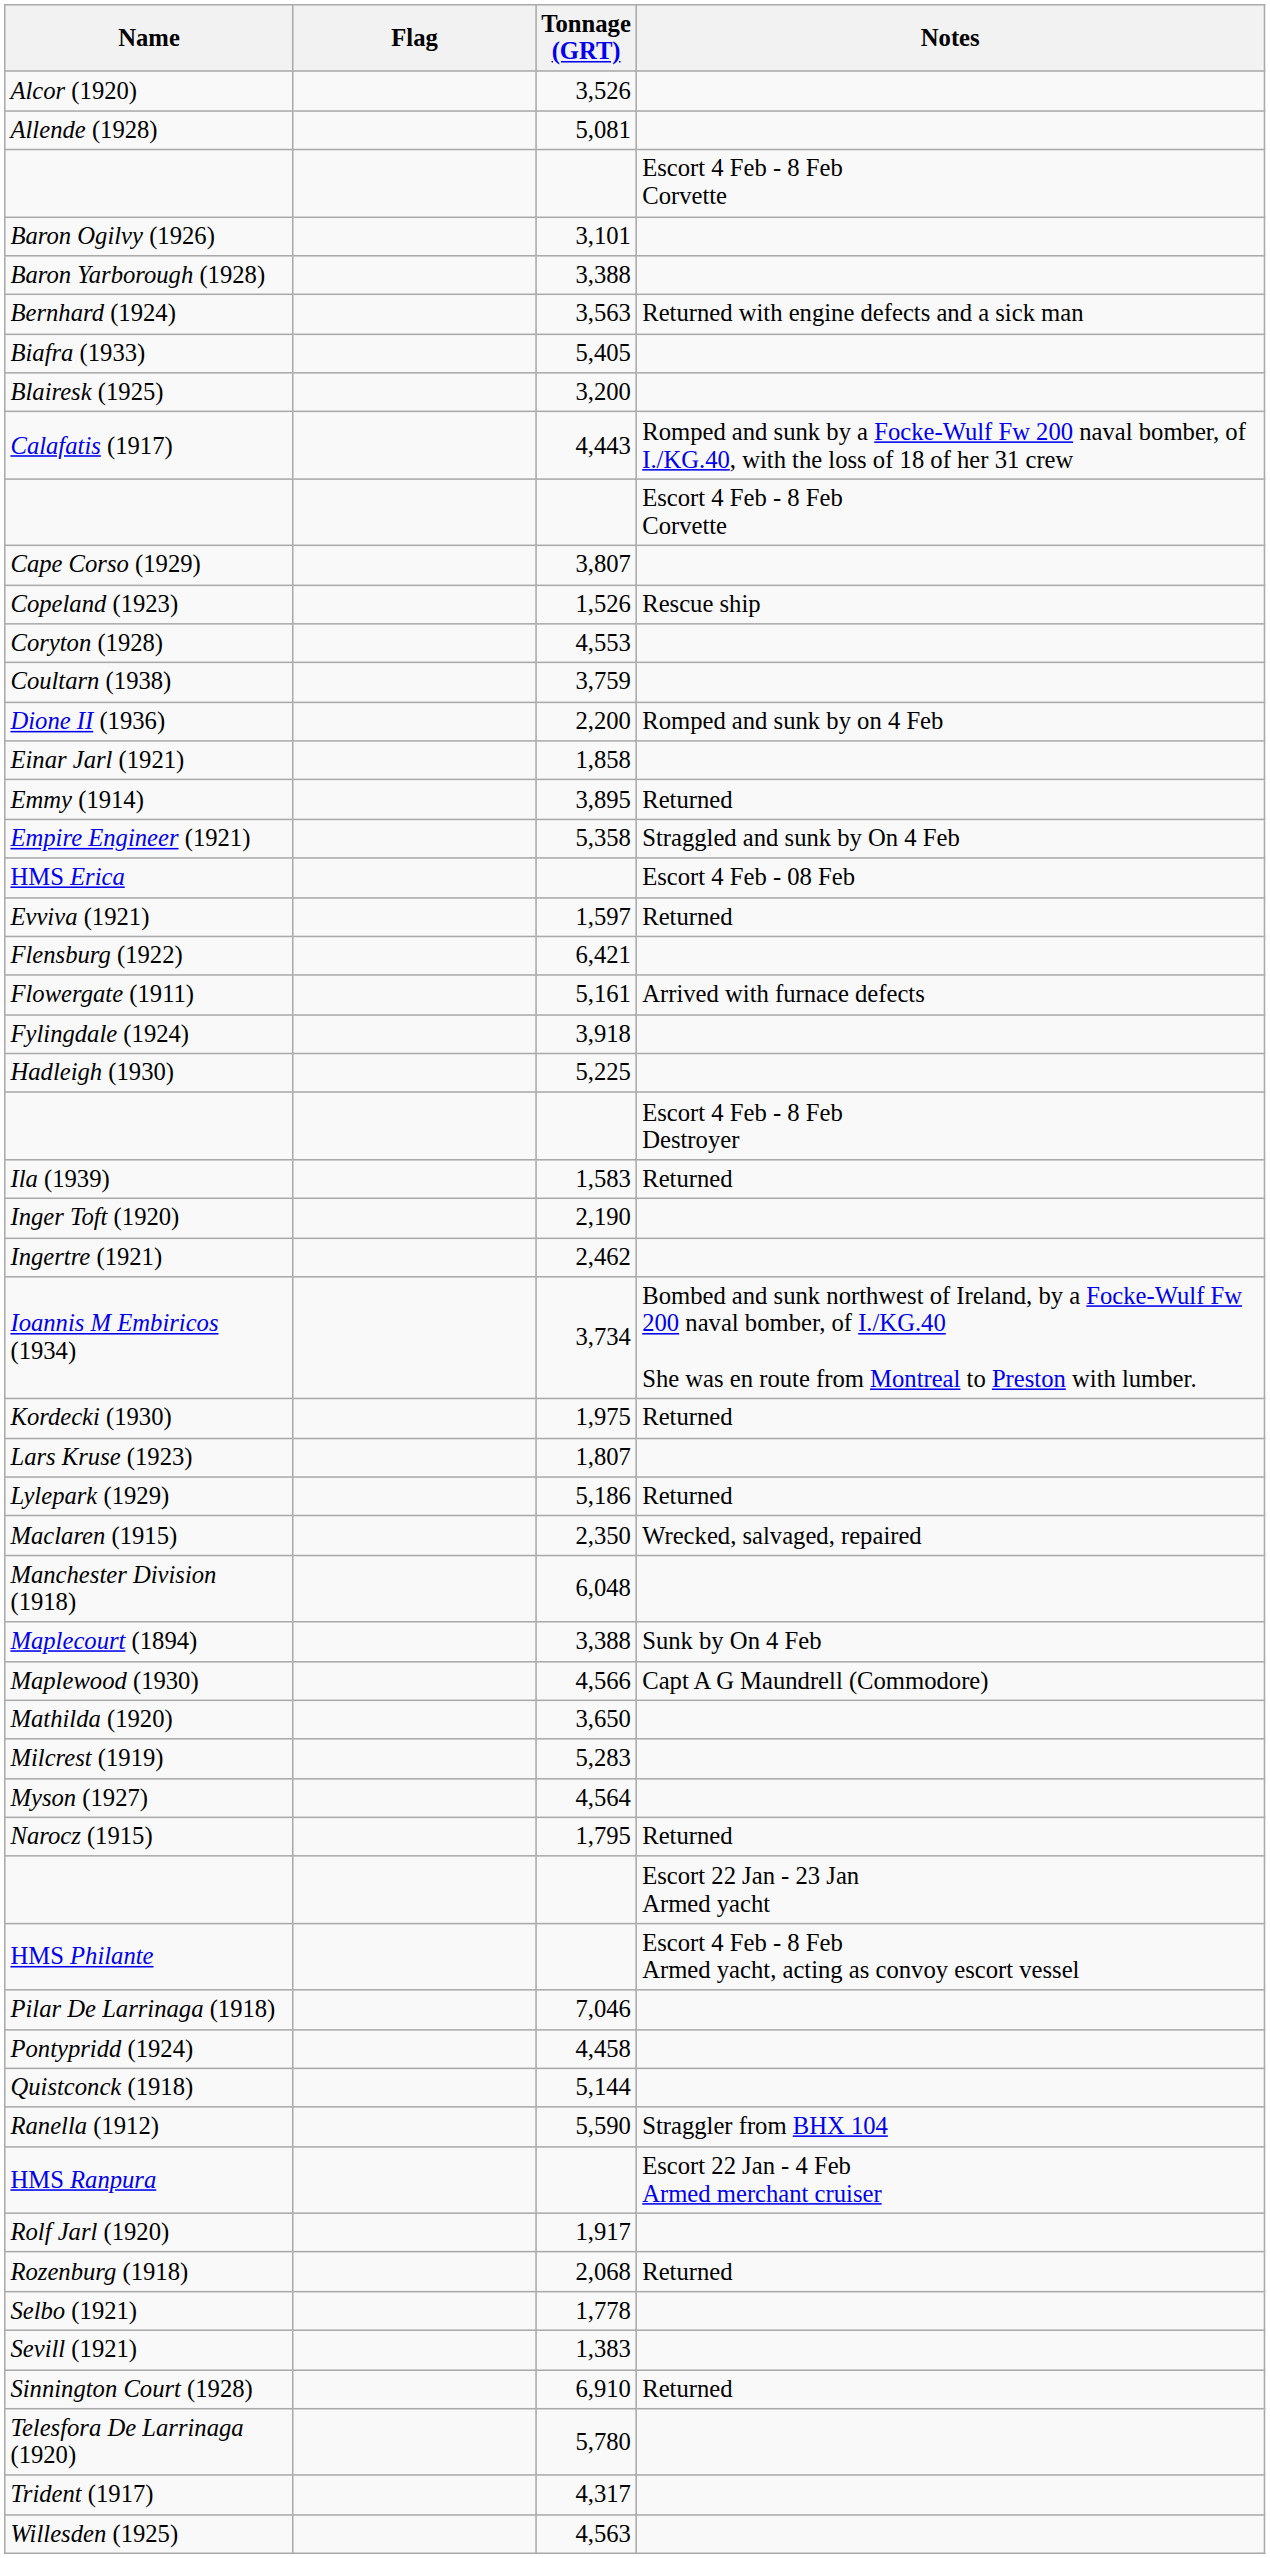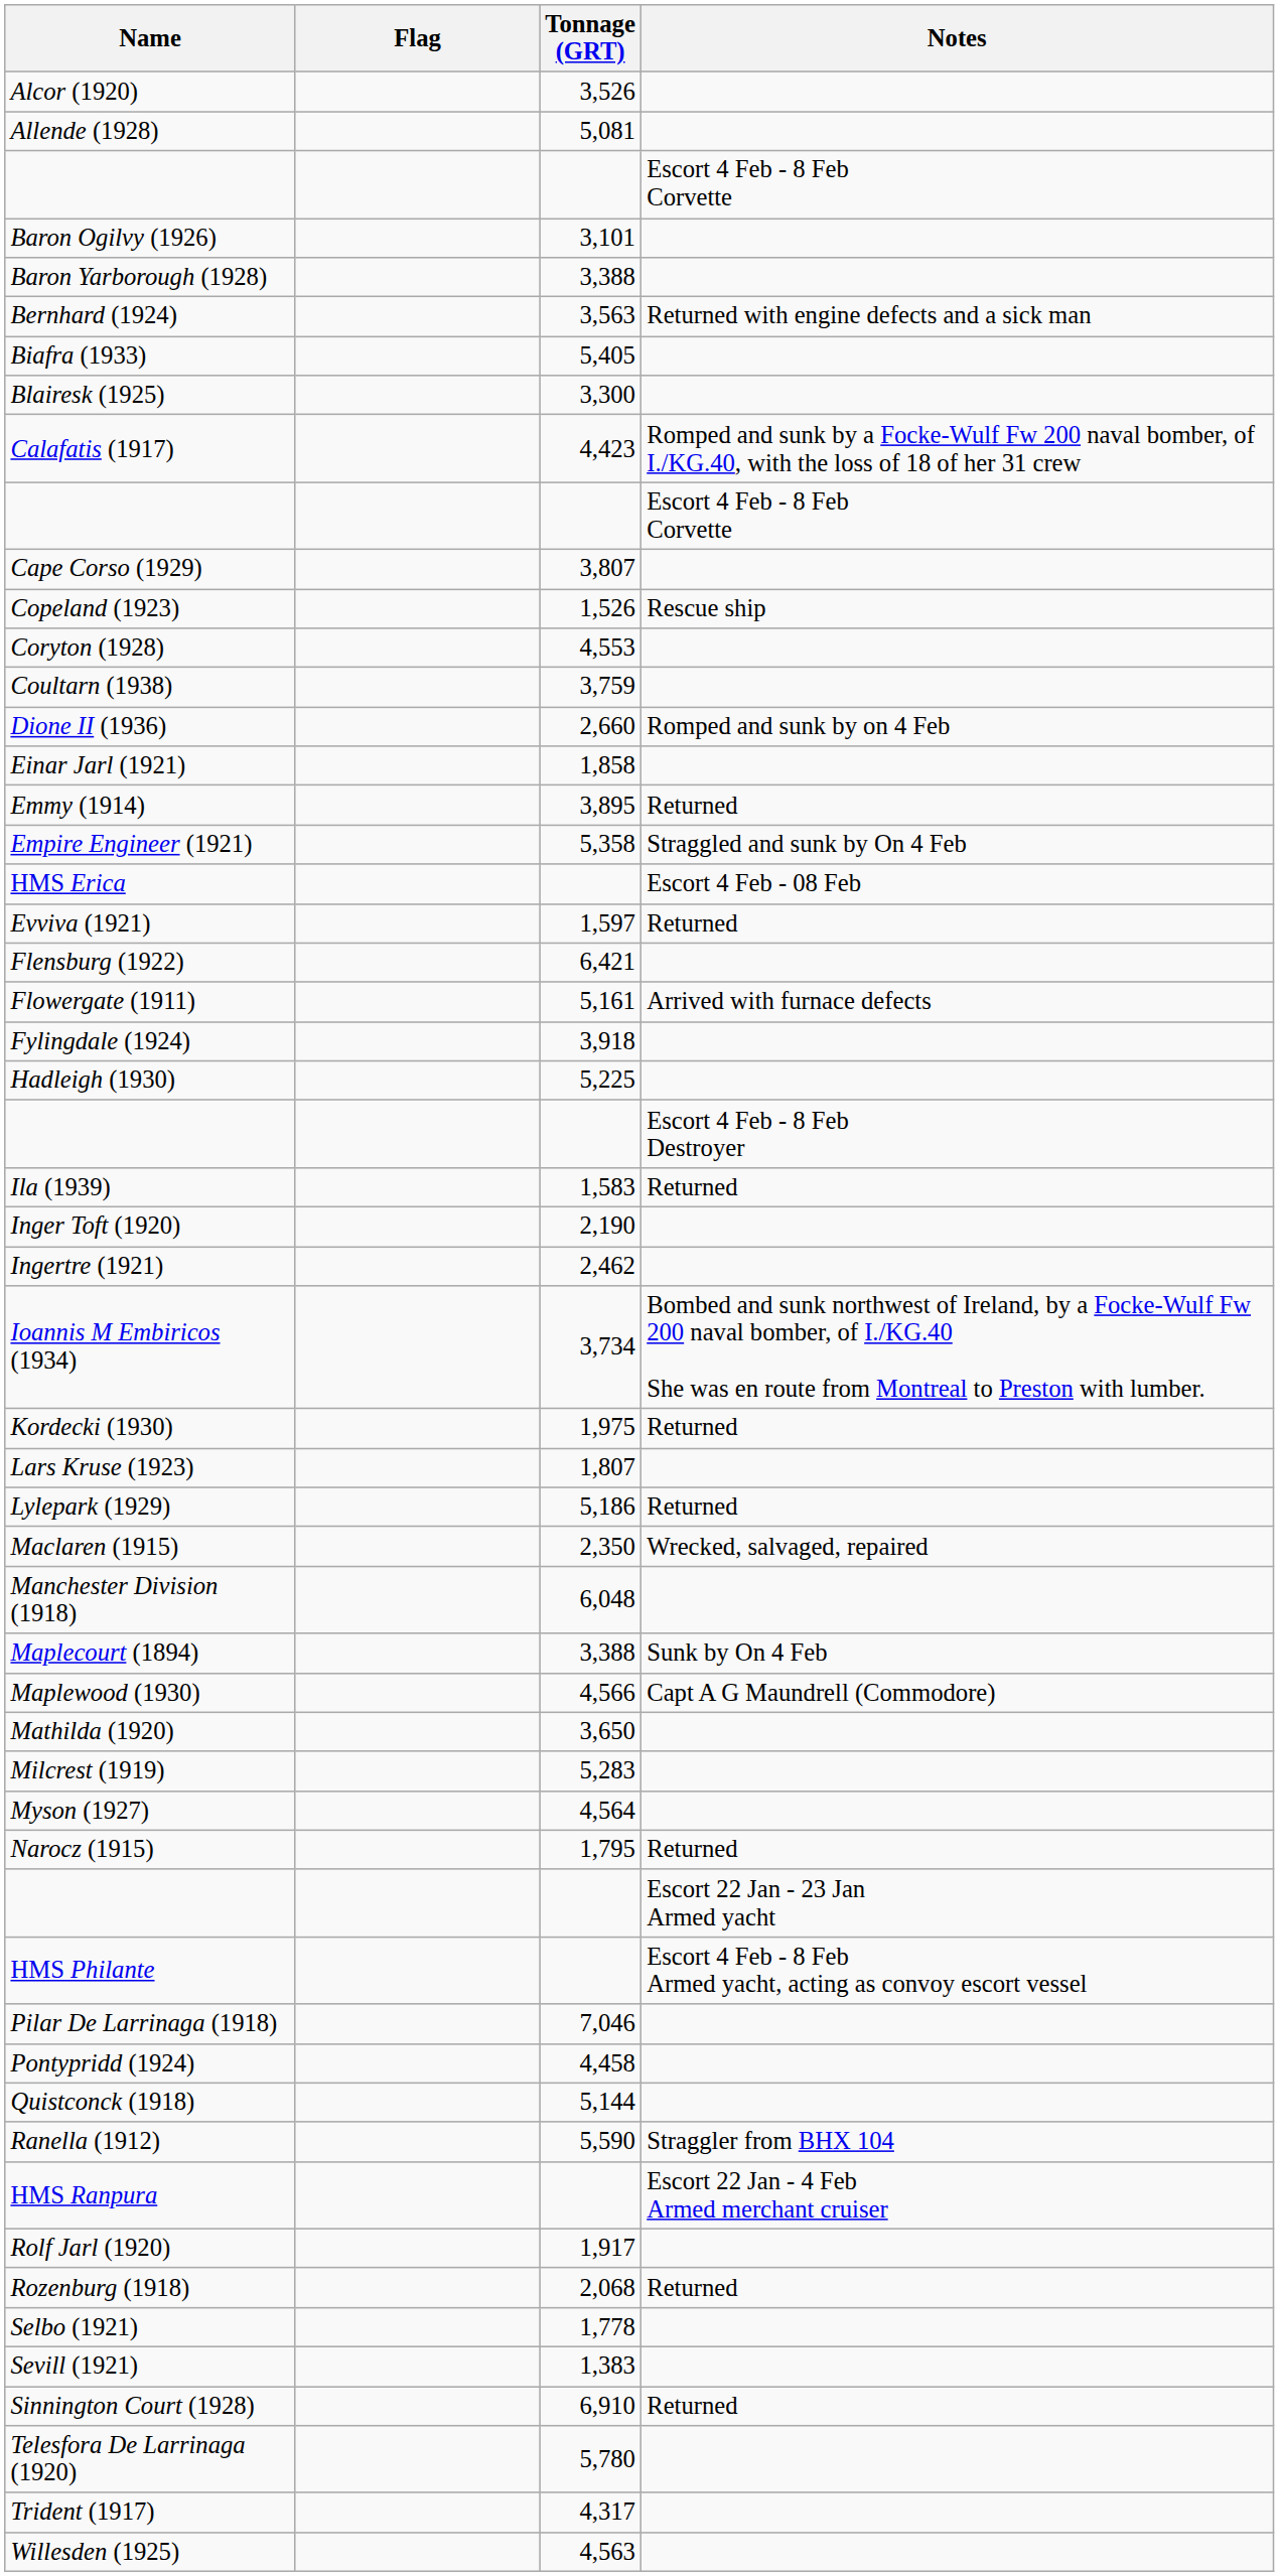 <table class="wikitable sortable">
 <tr>
 <th scope="col" width="180px">Name</th>
 <th scope="col" width="150px">Flag</th>
 <th scope="col" width="30px">Tonnage <a href='#'>(GRT)</a></th>
 <th scope="col" width="400px">Notes</th>
 </tr>
 <tr>
 <td align="left"><em>Alcor</em> (1920)</td>
 <td align="left"></td>
 <td align="right">3,526</td>
 <td align="left"></td>
 </tr>
 <tr>
 <td align="left"><em>Allende</em> (1928)</td>
 <td align="left"></td>
 <td align="right">5,081</td>
 <td align="left"></td>
 </tr>
 <tr>
 <td align="left"></td>
 <td align="left"></td>
 <td align="right"></td>
 <td align="left">Escort 4 Feb - 8 Feb<br>Corvette</td>
 </tr>
 <tr>
 <td align="left"><em>Baron Ogilvy</em> (1926)</td>
 <td align="left"></td>
 <td align="right">3,101</td>
 <td align="left"></td>
 </tr>
 <tr>
 <td align="left"><em>Baron Yarborough</em> (1928)</td>
 <td align="left"></td>
 <td align="right">3,388</td>
 <td align="left"></td>
 </tr>
 <tr>
 <td align="left"><em>Bernhard</em> (1924)</td>
 <td align="left"></td>
 <td align="right">3,563</td>
 <td align="left">Returned with engine defects and a sick man</td>
 </tr>
 <tr>
 <td align="left"><em>Biafra</em> (1933)</td>
 <td align="left"></td>
 <td align="right">5,405</td>
 <td align="left"></td>
 </tr>
 <tr>
 <td align="left"><em>Blairesk</em> (1925)</td>
 <td align="left"></td>
-<td align="right">3,200</td>
+<td align="right">3,300</td>
 <td align="left"></td>
 </tr>
 <tr>
 <td align="left"><em><a href='#'>Calafatis</a></em> (1917)</td>
 <td align="left"></td>
-<td align="right">4,443</td>
+<td align="right">4,423</td>
 <td align="left">Romped and sunk by a <a href='#'>Focke-Wulf Fw 200</a> naval bomber, of <a href='#'>I./KG.40</a>, with the loss of 18 of her 31 crew</td>
 </tr>
 <tr>
 <td align="left"></td>
 <td align="left"></td>
 <td align="right"></td>
 <td align="left">Escort 4 Feb - 8 Feb<br>Corvette</td>
 </tr>
 <tr>
 <td align="left"><em>Cape Corso</em> (1929)</td>
 <td align="left"></td>
 <td align="right">3,807</td>
 <td align="left"></td>
 </tr>
 <tr>
 <td align="left"><em>Copeland</em> (1923)</td>
 <td align="left"></td>
 <td align="right">1,526</td>
 <td align="left">Rescue ship</td>
 </tr>
 <tr>
 <td align="left"><em>Coryton</em> (1928)</td>
 <td align="left"></td>
 <td align="right">4,553</td>
 <td align="left"></td>
 </tr>
 <tr>
 <td align="left"><em>Coultarn</em> (1938)</td>
 <td align="left"></td>
 <td align="right">3,759</td>
 <td align="left"></td>
 </tr>
 <tr>
 <td align="left"><em><a href='#'>Dione II</a></em> (1936)</td>
 <td align="left"></td>
-<td align="right">2,200</td>
+<td align="right">2,660</td>
 <td align="left">Romped and sunk by  on 4 Feb</td>
 </tr>
 <tr>
 <td align="left"><em>Einar Jarl</em> (1921)</td>
 <td align="left"></td>
 <td align="right">1,858</td>
 <td align="left"></td>
 </tr>
 <tr>
 <td align="left"><em>Emmy</em> (1914)</td>
 <td align="left"></td>
 <td align="right">3,895</td>
 <td align="left">Returned</td>
 </tr>
 <tr>
 <td align="left"><em><a href='#'>Empire Engineer</a></em> (1921)</td>
 <td align="left"></td>
 <td align="right">5,358</td>
 <td align="left">Straggled and sunk by  On 4 Feb</td>
 </tr>
 <tr>
 <td align="left"><a href='#'>HMS <em>Erica</em></a></td>
 <td align="left"></td>
 <td align="right"></td>
 <td align="left">Escort 4 Feb - 08 Feb</td>
 </tr>
 <tr>
 <td align="left"><em>Evviva</em> (1921)</td>
 <td align="left"></td>
 <td align="right">1,597</td>
 <td align="left">Returned</td>
 </tr>
 <tr>
 <td align="left"><em>Flensburg</em> (1922)</td>
 <td align="left"></td>
 <td align="right">6,421</td>
 <td align="left"></td>
 </tr>
 <tr>
 <td align="left"><em>Flowergate</em> (1911)</td>
 <td align="left"></td>
 <td align="right">5,161</td>
 <td align="left">Arrived with furnace defects</td>
 </tr>
 <tr>
 <td align="left"><em>Fylingdale</em> (1924)</td>
 <td align="left"></td>
 <td align="right">3,918</td>
 <td align="left"></td>
 </tr>
 <tr>
 <td align="left"><em>Hadleigh</em> (1930)</td>
 <td align="left"></td>
 <td align="right">5,225</td>
 <td align="left"></td>
 </tr>
 <tr>
 <td align="left"></td>
 <td align="left"></td>
 <td align="right"></td>
 <td align="left">Escort 4 Feb - 8 Feb<br>Destroyer</td>
 </tr>
 <tr>
 <td align="left"><em>Ila</em> (1939)</td>
 <td align="left"></td>
 <td align="right">1,583</td>
 <td align="left">Returned</td>
 </tr>
 <tr>
 <td align="left"><em>Inger Toft</em> (1920)</td>
 <td align="left"></td>
 <td align="right">2,190</td>
 <td align="left"></td>
 </tr>
 <tr>
 <td align="left"><em>Ingertre</em> (1921)</td>
 <td align="left"></td>
 <td align="right">2,462</td>
 <td align="left"></td>
 </tr>
 <tr>
 <td align="left"><em><a href='#'>Ioannis M Embiricos</a></em> (1934)</td>
 <td align="left"></td>
 <td align="right">3,734</td>
 <td align="left">Bombed and sunk northwest of Ireland, by a <a href='#'>Focke-Wulf Fw 200</a> naval bomber, of <a href='#'>I./KG.40</a><br><br>She was en route from <a href='#'>Montreal</a> to <a href='#'>Preston</a> with lumber.</td>
 </tr>
 <tr>
 <td align="left"><em>Kordecki</em> (1930)</td>
 <td align="left"></td>
 <td align="right">1,975</td>
 <td align="left">Returned</td>
 </tr>
 <tr>
 <td align="left"><em>Lars Kruse</em> (1923)</td>
 <td align="left"></td>
 <td align="right">1,807</td>
 <td align="left"></td>
 </tr>
 <tr>
 <td align="left"><em>Lylepark</em> (1929)</td>
 <td align="left"></td>
 <td align="right">5,186</td>
 <td align="left">Returned</td>
 </tr>
 <tr>
 <td align="left"><em>Maclaren</em> (1915)</td>
 <td align="left"></td>
 <td align="right">2,350</td>
 <td align="left">Wrecked, salvaged, repaired</td>
 </tr>
 <tr>
 <td align="left"><em>Manchester Division</em> (1918)</td>
 <td align="left"></td>
 <td align="right">6,048</td>
 <td align="left"></td>
 </tr>
 <tr>
 <td align="left"><em><a href='#'>Maplecourt</a></em> (1894)</td>
 <td align="left"></td>
 <td align="right">3,388</td>
 <td align="left">Sunk by  On 4 Feb</td>
 </tr>
 <tr>
 <td align="left"><em>Maplewood</em> (1930)</td>
 <td align="left"></td>
 <td align="right">4,566</td>
 <td align="left">Capt A G Maundrell (Commodore)</td>
 </tr>
 <tr>
 <td align="left"><em>Mathilda</em> (1920)</td>
 <td align="left"></td>
 <td align="right">3,650</td>
 <td align="left"></td>
 </tr>
 <tr>
 <td align="left"><em>Milcrest</em> (1919)</td>
 <td align="left"></td>
 <td align="right">5,283</td>
 <td align="left"></td>
 </tr>
 <tr>
 <td align="left"><em>Myson</em> (1927)</td>
 <td align="left"></td>
 <td align="right">4,564</td>
 <td align="left"></td>
 </tr>
 <tr>
 <td align="left"><em>Narocz</em> (1915)</td>
 <td align="left"></td>
 <td align="right">1,795</td>
 <td align="left">Returned</td>
 </tr>
 <tr>
 <td align="left"></td>
 <td align="left"></td>
 <td align="right"></td>
 <td align="left">Escort 22 Jan - 23 Jan<br>Armed yacht</td>
 </tr>
 <tr>
 <td align="left"><a href='#'>HMS <em>Philante</em></a></td>
 <td align="left"></td>
 <td align="right"></td>
 <td align="left">Escort 4 Feb - 8 Feb<br>Armed yacht, acting as convoy escort vessel</td>
 </tr>
 <tr>
 <td align="left"><em>Pilar De Larrinaga</em> (1918)</td>
 <td align="left"></td>
 <td align="right">7,046</td>
 <td align="left"></td>
 </tr>
 <tr>
 <td align="left"><em>Pontypridd</em> (1924)</td>
 <td align="left"></td>
 <td align="right">4,458</td>
 <td align="left"></td>
 </tr>
 <tr>
 <td align="left"><em>Quistconck</em> (1918)</td>
 <td align="left"></td>
 <td align="right">5,144</td>
 <td align="left"></td>
 </tr>
 <tr>
 <td align="left"><em>Ranella</em> (1912)</td>
 <td align="left"></td>
 <td align="right">5,590</td>
 <td align="left">Straggler from <a href='#'>BHX 104</a></td>
 </tr>
 <tr>
 <td align="left"><a href='#'>HMS <em>Ranpura</em></a></td>
 <td align="left"></td>
 <td align="right"></td>
 <td align="left">Escort 22 Jan - 4 Feb<br><a href='#'>Armed merchant cruiser</a></td>
 </tr>
 <tr>
 <td align="left"><em>Rolf Jarl</em> (1920)</td>
 <td align="left"></td>
 <td align="right">1,917</td>
 <td align="left"></td>
 </tr>
 <tr>
 <td align="left"><em>Rozenburg</em> (1918)</td>
 <td align="left"></td>
 <td align="right">2,068</td>
 <td align="left">Returned</td>
 </tr>
 <tr>
 <td align="left"><em>Selbo</em> (1921)</td>
 <td align="left"></td>
 <td align="right">1,778</td>
 <td align="left"></td>
 </tr>
 <tr>
 <td align="left"><em>Sevill</em> (1921)</td>
 <td align="left"></td>
 <td align="right">1,383</td>
 <td align="left"></td>
 </tr>
 <tr>
 <td align="left"><em>Sinnington Court</em> (1928)</td>
 <td align="left"></td>
 <td align="right">6,910</td>
 <td align="left">Returned</td>
 </tr>
 <tr>
 <td align="left"><em>Telesfora De Larrinaga</em> (1920)</td>
 <td align="left"></td>
 <td align="right">5,780</td>
 <td align="left"></td>
 </tr>
 <tr>
 <td align="left"><em>Trident</em> (1917)</td>
 <td align="left"></td>
 <td align="right">4,317</td>
 <td align="left"></td>
 </tr>
 <tr>
 <td align="left"><em>Willesden</em> (1925)</td>
 <td align="left"></td>
 <td align="right">4,563</td>
 <td align="left"></td>
 </tr>
 <tr>
 </tr>
 </table>
